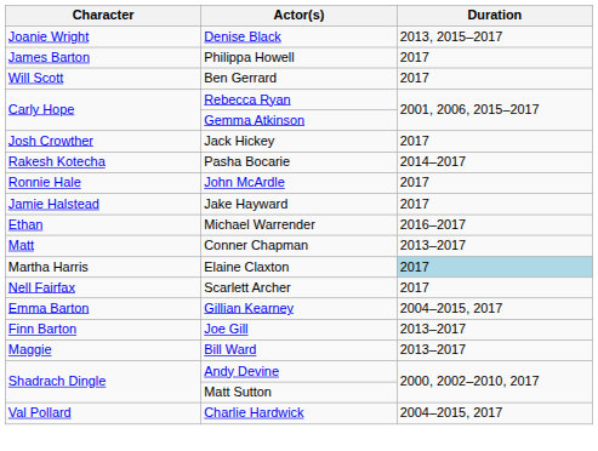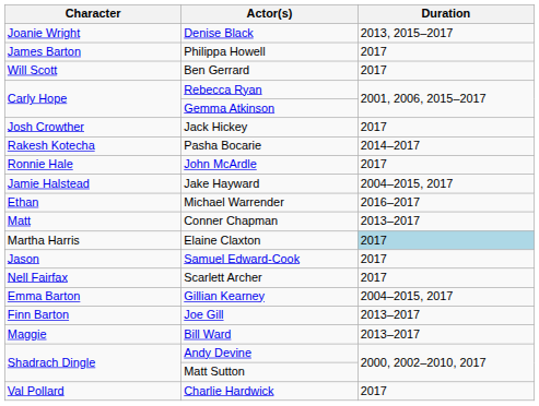 <table class="wikitable">
 <tr>
 <th scope="col" width="230">Character</th>
 <th scope="col" width="230">Actor(s)</th>
 <th scope="col" width="230">Duration</th>
 </tr>
 <tr>
 <td><a href='#'>Joanie Wright</a></td>
 <td><a href='#'>Denise Black</a></td>
 <td>2013, 2015–2017</td>
 </tr>
 <tr>
 <td><a href='#'>James Barton</a></td>
 <td>Philippa Howell</td>
 <td>2017</td>
 </tr>
 <tr>
 <td><a href='#'>Will Scott</a></td>
 <td>Ben Gerrard</td>
 <td>2017</td>
 </tr>
 <tr>
 <td rowspan="2"><a href='#'>Carly Hope</a></td>
 <td><a href='#'>Rebecca Ryan</a></td>
 <td rowspan="2">2001, 2006, 2015–2017</td>
 </tr>
 <tr>
 <td><a href='#'>Gemma Atkinson</a></td>
 </tr>
 <tr>
 <td><a href='#'>Josh Crowther</a></td>
 <td>Jack Hickey</td>
 <td>2017</td>
 </tr>
 <tr>
 <td><a href='#'>Rakesh Kotecha</a></td>
 <td>Pasha Bocarie</td>
 <td>2014–2017</td>
 </tr>
 <tr>
 <td><a href='#'>Ronnie Hale</a></td>
 <td><a href='#'>John McArdle</a></td>
 <td>2017</td>
 </tr>
 <tr>
 <td><a href='#'>Jamie Halstead</a></td>
 <td>Jake Hayward</td>
-<td>2017</td>
+<td>2004–2015, 2017</td>
 </tr>
 <tr>
 <td><a href='#'>Ethan</a></td>
 <td>Michael Warrender</td>
 <td>2016–2017</td>
 </tr>
 <tr>
 <td><a href='#'>Matt</a></td>
 <td>Conner Chapman</td>
 <td>2013–2017</td>
 </tr>
 <tr>
 <td>Martha Harris</td>
 <td>Elaine Claxton</td>
 <td style="background: lightblue;">2017</td>
+</tr>
+<tr>
+<td><a href='#'>Jason</a></td>
+<td><a href='#'>Samuel Edward-Cook</a></td>
+<td>2017</td>
 </tr>
 <tr>
 <td><a href='#'>Nell Fairfax</a></td>
 <td>Scarlett Archer</td>
 <td>2017</td>
 </tr>
 <tr>
 <td><a href='#'>Emma Barton</a></td>
 <td><a href='#'>Gillian Kearney</a></td>
 <td>2004–2015, 2017</td>
 </tr>
 <tr>
 <td><a href='#'>Finn Barton</a></td>
 <td><a href='#'>Joe Gill</a></td>
 <td>2013–2017</td>
 </tr>
 <tr>
 <td><a href='#'>Maggie</a></td>
 <td><a href='#'>Bill Ward</a></td>
 <td>2013–2017</td>
 </tr>
 <tr>
 <td rowspan="2"><a href='#'>Shadrach Dingle</a></td>
 <td><a href='#'>Andy Devine</a></td>
 <td rowspan="2">2000, 2002–2010, 2017</td>
 </tr>
 <tr>
 <td>Matt Sutton</td>
 </tr>
 <tr>
 <td><a href='#'>Val Pollard</a></td>
 <td><a href='#'>Charlie Hardwick</a></td>
-<td>2004–2015, 2017</td>
+<td>2017</td>
 </tr>
 </table>
